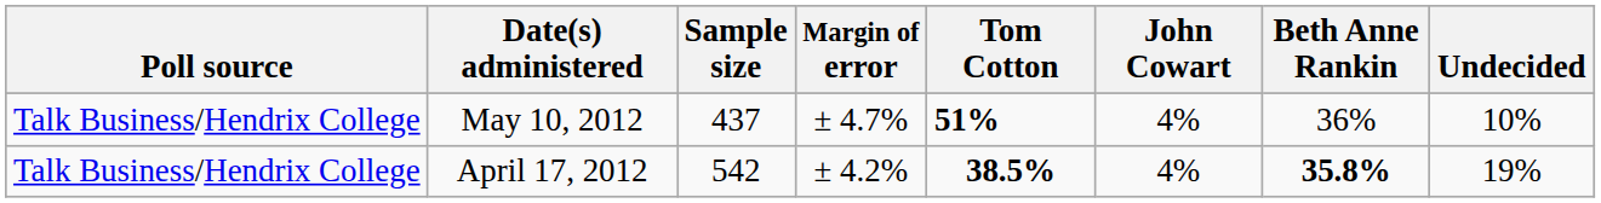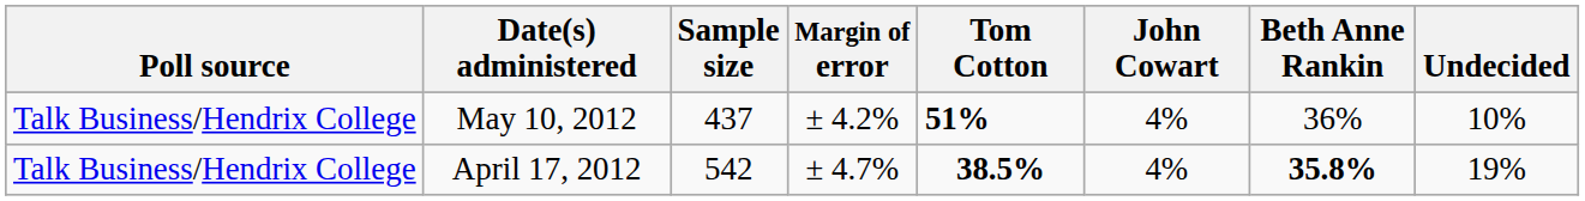 <table class="wikitable">
 <tr valign= bottom>
 <th>Poll source</th>
 <th style="width:115px;">Date(s)<br>administered</th>
 <th class=small>Sample<br>size</th>
 <th><small>Margin of</small><br>error</th>
 <th style="width:75px;">Tom<br>Cotton</th>
 <th style="width:75px;">John<br>Cowart</th>
 <th style="width:75px;">Beth Anne<br>Rankin</th>
 <th>Undecided</th>
 </tr>
 <tr>
 <td><a href='#'>Talk Business</a>/<a href='#'>Hendrix College</a></td>
 <td align=center>May 10, 2012</td>
 <td align=center>437</td>
-<td align=center>± 4.7%</td>
+<td align=center>± 4.2%</td>
 <td><strong>51%</strong></td>
 <td align=center>4%</td>
 <td align=center>36%</td>
 <td align=center>10%</td>
 </tr>
 <tr>
 <td><a href='#'>Talk Business</a>/<a href='#'>Hendrix College</a></td>
 <td align=center>April 17, 2012</td>
 <td align=center>542</td>
-<td align=center>± 4.2%</td>
+<td align=center>± 4.7%</td>
 <td align=center><strong>38.5%</strong></td>
 <td align=center>4%</td>
 <td align=center><strong>35.8%</strong></td>
 <td align=center>19%</td>
 </tr>
 </table>
